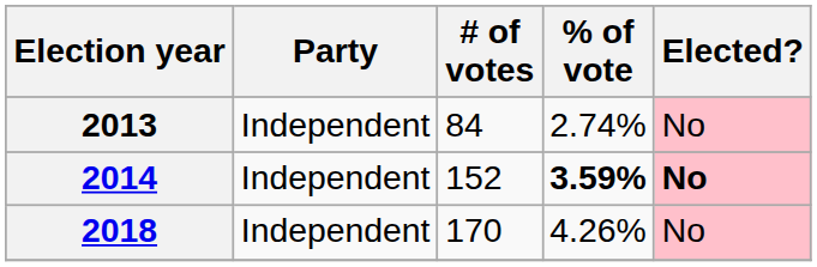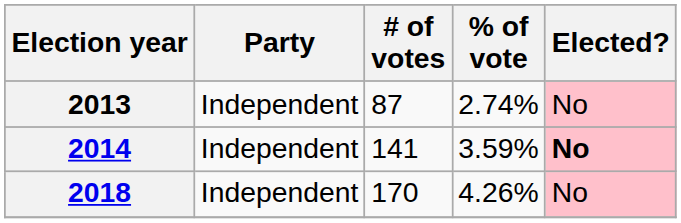 <table class=wikitable>
 <tr>
 <th>Election year</th>
 <th>Party</th>
 <th># of<br>votes</th>
 <th>% of<br>vote</th>
 <th>Elected?</th>
 </tr>
 <tr>
 <th>2013</th>
 <td>Independent</td>
-<td>84</td>
+<td>87</td>
 <td>2.74%</td>
 <td style="background:Pink;">No</td>
 </tr>
 <tr>
 <th><a href='#'>2014</a></th>
 <td>Independent</td>
-<td>152</td>
-<td><strong>3.59%</strong></td>
+<td>141</td>
+<td>3.59%</td>
 <td style="background:Pink;"><strong>No</strong></td>
 </tr>
 <tr>
 <th><a href='#'>2018</a></th>
 <td>Independent</td>
 <td>170</td>
 <td>4.26%</td>
 <td style="background:Pink;">No</td>
 </tr>
 <tr>
 </tr>
 </table>
